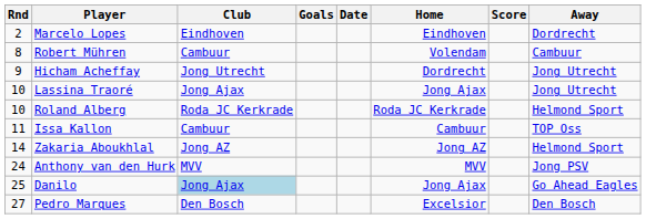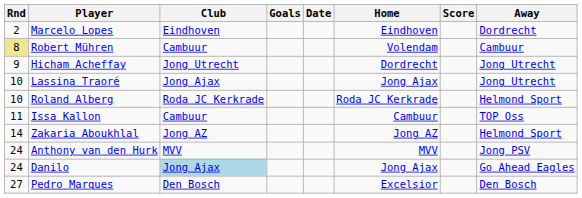 <table class="wikitable" style="text-align: center;">
 <tr>
 <th>Rnd</th>
 <th>Player</th>
 <th>Club</th>
 <th>Goals</th>
 <th>Date</th>
 <th>Home</th>
 <th>Score</th>
 <th>Away</th>
 </tr>
 <tr>
 <td>2</td>
 <td style="text-align: left;"> <a href='#'>Marcelo Lopes</a></td>
 <td style="text-align: left;"><a href='#'>Eindhoven</a></td>
 <td>  </td>
 <td></td>
 <td style="text-align: right;"><a href='#'>Eindhoven</a></td>
 <td></td>
 <td style="text-align: left;"><a href='#'>Dordrecht</a></td>
 </tr>
 <tr>
-<td>8</td>
+<td style="background: khaki;">8</td>
 <td style="text-align: left;"> <a href='#'>Robert Mühren</a></td>
 <td style="text-align: left;"><a href='#'>Cambuur</a></td>
 <td>  </td>
 <td></td>
 <td style="text-align: right;"><a href='#'>Volendam</a></td>
 <td></td>
 <td style="text-align: left;"><a href='#'>Cambuur</a></td>
 </tr>
 <tr>
 <td>9</td>
 <td style="text-align: left;"> <a href='#'>Hicham Acheffay</a></td>
 <td style="text-align: left;"><a href='#'>Jong Utrecht</a></td>
 <td>  </td>
 <td></td>
 <td style="text-align: right;"><a href='#'>Dordrecht</a></td>
 <td></td>
 <td style="text-align: left;"><a href='#'>Jong Utrecht</a></td>
 </tr>
 <tr>
 <td>10</td>
 <td style="text-align: left;"> <a href='#'>Lassina Traoré</a></td>
 <td style="text-align: left;"><a href='#'>Jong Ajax</a></td>
 <td>  </td>
 <td></td>
 <td style="text-align: right;"><a href='#'>Jong Ajax</a></td>
 <td></td>
 <td style="text-align: left;"><a href='#'>Jong Utrecht</a></td>
 </tr>
 <tr>
 <td>10</td>
 <td style="text-align: left;"> <a href='#'>Roland Alberg</a></td>
 <td style="text-align: left;"><a href='#'>Roda JC Kerkrade</a></td>
 <td>  </td>
 <td></td>
 <td style="text-align: right;"><a href='#'>Roda JC Kerkrade</a></td>
 <td></td>
 <td style="text-align: left;"><a href='#'>Helmond Sport</a></td>
 </tr>
 <tr>
 <td>11</td>
 <td style="text-align: left;"> <a href='#'>Issa Kallon</a></td>
 <td style="text-align: left;"><a href='#'>Cambuur</a></td>
 <td>   </td>
 <td></td>
 <td style="text-align: right;"><a href='#'>Cambuur</a></td>
 <td></td>
 <td style="text-align: left;"><a href='#'>TOP Oss</a></td>
 </tr>
 <tr>
 <td>14</td>
 <td style="text-align: left;"> <a href='#'>Zakaria Aboukhlal</a></td>
 <td style="text-align: left;"><a href='#'>Jong AZ</a></td>
 <td>   </td>
 <td></td>
 <td style="text-align: right;"><a href='#'>Jong AZ</a></td>
 <td></td>
 <td style="text-align: left;"><a href='#'>Helmond Sport</a></td>
 </tr>
 <tr>
 <td>24</td>
 <td style="text-align: left;"> <a href='#'>Anthony van den Hurk</a></td>
 <td style="text-align: left;"><a href='#'>MVV</a></td>
 <td>  </td>
 <td></td>
 <td style="text-align: right;"><a href='#'>MVV</a></td>
 <td></td>
 <td style="text-align: left;"><a href='#'>Jong PSV</a></td>
 </tr>
 <tr>
-<td>25</td>
+<td>24</td>
 <td style="text-align: left;"> <a href='#'>Danilo</a></td>
 <td style="background: lightblue; text-align: left;"><a href='#'>Jong Ajax</a></td>
 <td>  </td>
 <td></td>
 <td style="text-align: right;"><a href='#'>Jong Ajax</a></td>
 <td></td>
 <td style="text-align: left;"><a href='#'>Go Ahead Eagles</a></td>
 </tr>
 <tr>
 <td>27</td>
 <td style="text-align: left;"> <a href='#'>Pedro Marques</a></td>
 <td style="text-align: left;"><a href='#'>Den Bosch</a></td>
 <td>  </td>
 <td></td>
 <td style="text-align: right;"><a href='#'>Excelsior</a></td>
 <td></td>
 <td style="text-align: left;"><a href='#'>Den Bosch</a></td>
 </tr>
 </table>
